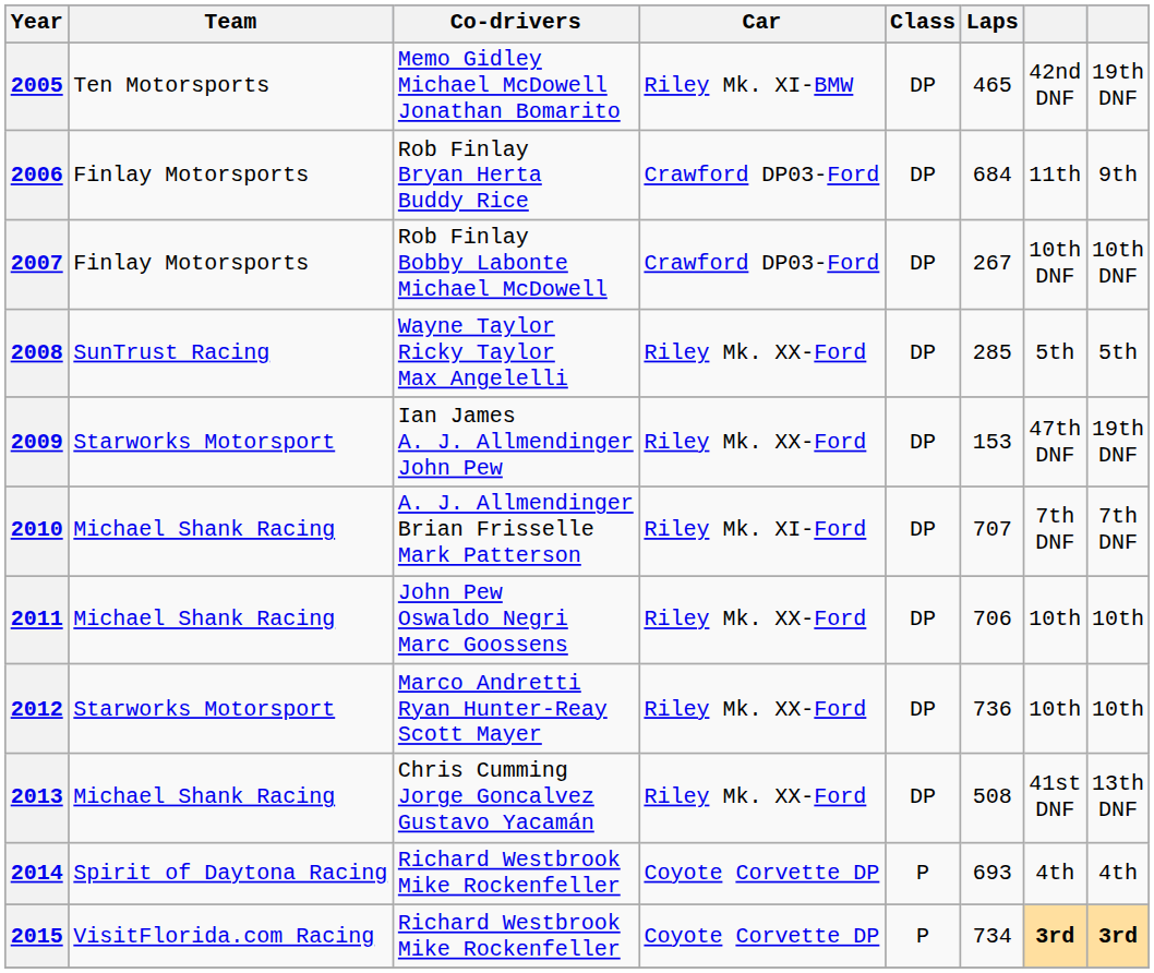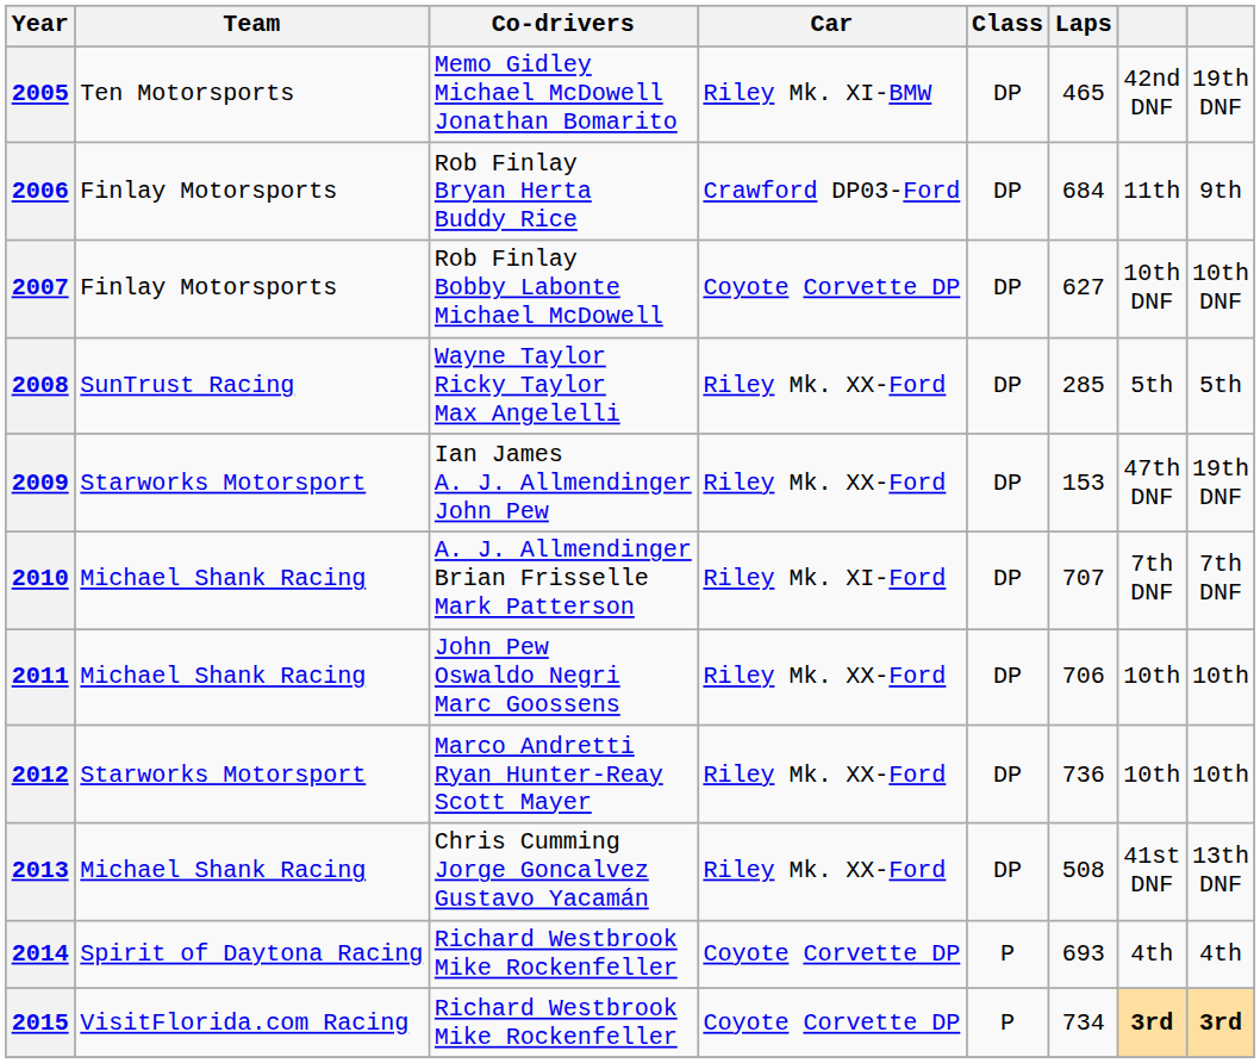 <table class="wikitable" style="font-size:90%;">
 <tr style="background:#ABBBDD;">
 <th>Year</th>
 <th>Team</th>
 <th>Co-drivers</th>
 <th>Car</th>
 <th>Class</th>
 <th>Laps</th>
 <th></th>
 <th></th>
 </tr>
 <tr align="center">
 <th><a href='#'>2005</a></th>
 <td align="left"> Ten Motorsports</td>
 <td align="left"> <a href='#'>Memo Gidley</a><br> <a href='#'>Michael McDowell</a><br> <a href='#'>Jonathan Bomarito</a></td>
 <td align="left"><a href='#'>Riley</a> Mk. XI-<a href='#'>BMW</a></td>
 <td>DP</td>
 <td>465</td>
 <td>42nd<br>DNF</td>
 <td>19th<br>DNF</td>
 </tr>
 <tr align="center">
 <th><a href='#'>2006</a></th>
 <td align="left"> Finlay Motorsports</td>
 <td align="left"> Rob Finlay<br> <a href='#'>Bryan Herta</a><br> <a href='#'>Buddy Rice</a></td>
 <td align="left"><a href='#'>Crawford</a> DP03-<a href='#'>Ford</a></td>
 <td>DP</td>
 <td>684</td>
 <td>11th</td>
 <td>9th</td>
 </tr>
 <tr align="center">
 <th><a href='#'>2007</a></th>
 <td align="left"> Finlay Motorsports</td>
 <td align="left"> Rob Finlay<br> <a href='#'>Bobby Labonte</a><br> <a href='#'>Michael McDowell</a></td>
-<td align="left"><a href='#'>Crawford</a> DP03-<a href='#'>Ford</a></td>
+<td align="left"><a href='#'>Coyote</a> <a href='#'>Corvette DP</a></td>
 <td>DP</td>
-<td>267</td>
+<td>627</td>
 <td>10th<br>DNF</td>
 <td>10th<br>DNF</td>
 </tr>
 <tr align="center">
 <th><a href='#'>2008</a></th>
 <td align="left"> <a href='#'>SunTrust Racing</a></td>
 <td align="left"> <a href='#'>Wayne Taylor</a><br> <a href='#'>Ricky Taylor</a><br> <a href='#'>Max Angelelli</a></td>
 <td align="left"><a href='#'>Riley</a> Mk. XX-<a href='#'>Ford</a></td>
 <td>DP</td>
 <td>285</td>
 <td>5th</td>
 <td>5th</td>
 </tr>
 <tr align="center">
 <th><a href='#'>2009</a></th>
 <td align="left"> <a href='#'>Starworks Motorsport</a></td>
 <td align="left"> Ian James<br> <a href='#'>A. J. Allmendinger</a><br> <a href='#'>John Pew</a></td>
 <td align="left"><a href='#'>Riley</a> Mk. XX-<a href='#'>Ford</a></td>
 <td>DP</td>
 <td>153</td>
 <td>47th<br>DNF</td>
 <td>19th<br>DNF</td>
 </tr>
 <tr align="center">
 <th><a href='#'>2010</a></th>
 <td align="left"> <a href='#'>Michael Shank Racing</a></td>
 <td align="left"> <a href='#'>A. J. Allmendinger</a><br> Brian Frisselle<br> <a href='#'>Mark Patterson</a></td>
 <td align="left"><a href='#'>Riley</a> Mk. XI-<a href='#'>Ford</a></td>
 <td>DP</td>
 <td>707</td>
 <td>7th<br>DNF</td>
 <td>7th<br>DNF</td>
 </tr>
 <tr align="center">
 <th><a href='#'>2011</a></th>
 <td align="left"> <a href='#'>Michael Shank Racing</a></td>
 <td align="left"> <a href='#'>John Pew</a><br> <a href='#'>Oswaldo Negri</a><br> <a href='#'>Marc Goossens</a></td>
 <td align="left"><a href='#'>Riley</a> Mk. XX-<a href='#'>Ford</a></td>
 <td>DP</td>
 <td>706</td>
 <td>10th</td>
 <td>10th</td>
 </tr>
 <tr align="center">
 <th><a href='#'>2012</a></th>
 <td align="left"> <a href='#'>Starworks Motorsport</a></td>
 <td align="left"> <a href='#'>Marco Andretti</a><br> <a href='#'>Ryan Hunter-Reay</a><br> <a href='#'>Scott Mayer</a></td>
 <td align="left"><a href='#'>Riley</a> Mk. XX-<a href='#'>Ford</a></td>
 <td>DP</td>
 <td>736</td>
 <td>10th</td>
 <td>10th</td>
 </tr>
 <tr align="center">
 <th><a href='#'>2013</a></th>
 <td align="left"> <a href='#'>Michael Shank Racing</a></td>
 <td align="left"> Chris Cumming<br> <a href='#'>Jorge Goncalvez</a><br> <a href='#'>Gustavo Yacamán</a></td>
 <td align="left"><a href='#'>Riley</a> Mk. XX-<a href='#'>Ford</a></td>
 <td>DP</td>
 <td>508</td>
 <td>41st<br>DNF</td>
 <td>13th<br>DNF</td>
 </tr>
 <tr align="center">
 <th><a href='#'>2014</a></th>
 <td align="left"> <a href='#'>Spirit of Daytona Racing</a></td>
 <td align="left"> <a href='#'>Richard Westbrook</a><br> <a href='#'>Mike Rockenfeller</a></td>
 <td align="left"><a href='#'>Coyote</a> <a href='#'>Corvette DP</a></td>
 <td>P</td>
 <td>693</td>
 <td>4th</td>
 <td>4th</td>
 </tr>
 <tr align="center">
 <th><a href='#'>2015</a></th>
 <td align="left"> <a href='#'>VisitFlorida.com Racing</a></td>
 <td align="left"> <a href='#'>Richard Westbrook</a><br> <a href='#'>Mike Rockenfeller</a></td>
 <td align="left"><a href='#'>Coyote</a> <a href='#'>Corvette DP</a></td>
 <td>P</td>
 <td>734</td>
 <td style="background:#FFDF9F;"><strong>3rd</strong></td>
 <td style="background:#FFDF9F;"><strong>3rd</strong></td>
 </tr>
 <tr>
 </tr>
 </table>
